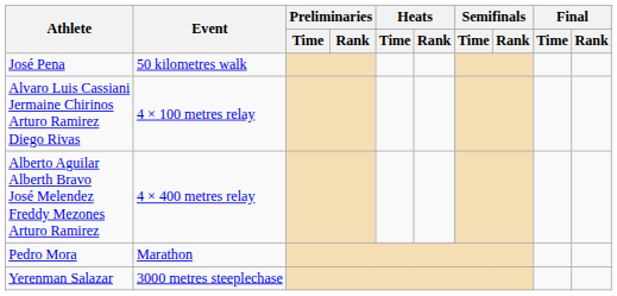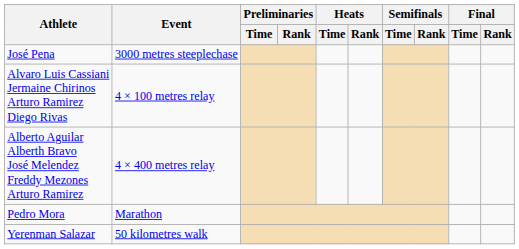 <table class=wikitable style="font-size:90%;">
 <tr>
 <th rowspan="2">Athlete</th>
 <th rowspan="2">Event</th>
 <th colspan="2">Preliminaries</th>
 <th colspan="2">Heats</th>
 <th colspan="2">Semifinals</th>
 <th colspan="2">Final</th>
 </tr>
 <tr>
 <th>Time</th>
 <th>Rank</th>
 <th>Time</th>
 <th>Rank</th>
 <th>Time</th>
 <th>Rank</th>
 <th>Time</th>
 <th>Rank</th>
 </tr>
 <tr style="border-top: single;">
 <td><a href='#'>José Pena</a></td>
-<td><a href='#'>50 kilometres walk</a></td>
+<td><a href='#'>3000 metres steeplechase</a></td>
 <td colspan= 2 bgcolor="wheat"></td>
 <td align=center></td>
 <td align=center></td>
 <td colspan= 2 bgcolor="wheat"></td>
 <td align=center></td>
 <td align=center></td>
 </tr>
 <tr style="border-top: single;">
 <td><a href='#'>Alvaro Luis Cassiani</a><br><a href='#'>Jermaine Chirinos</a><br><a href='#'>Arturo Ramirez</a><br><a href='#'>Diego Rivas</a></td>
 <td><a href='#'>4 × 100 metres relay</a></td>
 <td colspan= 2 bgcolor="wheat"></td>
 <td align=center></td>
 <td align=center></td>
 <td colspan= 2 bgcolor="wheat"></td>
 <td align=center></td>
 <td align=center></td>
 </tr>
 <tr style="border-top: single;">
 <td><a href='#'>Alberto Aguilar</a><br><a href='#'>Alberth Bravo</a><br><a href='#'>José Melendez</a><br><a href='#'>Freddy Mezones</a><br><a href='#'>Arturo Ramirez</a></td>
 <td><a href='#'>4 × 400 metres relay</a></td>
 <td colspan= 2 bgcolor="wheat"></td>
 <td align=center></td>
 <td align=center></td>
 <td colspan= 2 bgcolor="wheat"></td>
 <td align=center></td>
 <td align=center></td>
 </tr>
 <tr style="border-top: single;">
 <td><a href='#'>Pedro Mora</a></td>
 <td><a href='#'>Marathon</a></td>
 <td colspan= 6 bgcolor="wheat"></td>
 <td align=center></td>
 <td align=center></td>
 </tr>
 <tr style="border-top: single;">
 <td><a href='#'>Yerenman Salazar</a></td>
-<td><a href='#'>3000 metres steeplechase</a></td>
+<td><a href='#'>50 kilometres walk</a></td>
 <td colspan= 6 bgcolor="wheat"></td>
 <td align=center></td>
 <td align=center></td>
 </tr>
 </table>
